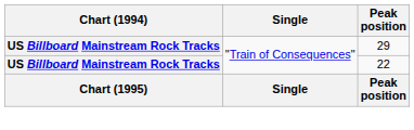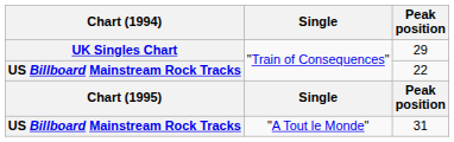 <table class="wikitable sortable plainrowheaders">
 <tr>
 <th scope="col">Chart (1994)</th>
 <th scope="col">Single</th>
 <th scope="col">Peak<br>position</th>
 </tr>
 <tr>
-<th scope="row">US <em><a href='#'>Billboard</a></em> <a href='#'>Mainstream Rock Tracks</a></th>
+<th scope="row"><a href='#'>UK Singles Chart</a></th>
 <td rowspan="2">"<a href='#'>Train of Consequences</a>"</td>
 <td align="center">29</td>
 </tr>
 <tr>
 <th scope="row">US <em><a href='#'>Billboard</a></em> <a href='#'>Mainstream Rock Tracks</a></th>
 <td align="center">22</td>
 </tr>
 <tr>
 <th scope="col">Chart (1995)</th>
 <th scope="col">Single</th>
 <th scope="col">Peak<br>position</th>
 </tr>
+<tr>
+<th scope="row">US <em><a href='#'>Billboard</a></em> <a href='#'>Mainstream Rock Tracks</a></th>
+<td align="center">"<a href='#'>A Tout le Monde</a>"</td>
+<td align="center">31</td>
+</tr>
 </table>
